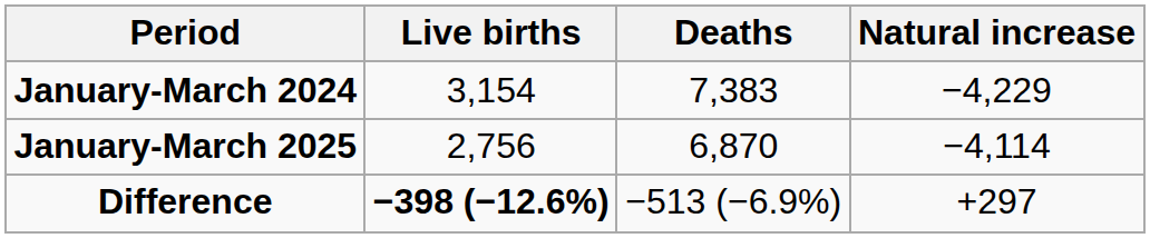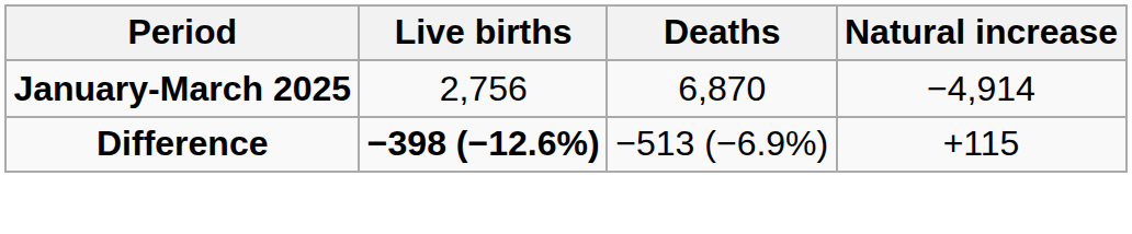 <table class="wikitable" style="text-align:center;">
 <tr>
 <th>Period</th>
 <th>Live births</th>
 <th>Deaths</th>
 <th>Natural increase</th>
 </tr>
 <tr>
-<td><strong>January-March 2024</strong></td>
-<td>3,154</td>
-<td>7,383</td>
-<td>−4,229</td>
-</tr>
-<tr>
 <td><strong>January-March 2025</strong></td>
 <td>2,756</td>
 <td>6,870</td>
-<td>−4,114</td>
+<td>−4,914</td>
 </tr>
 <tr>
 <td><strong>Difference</strong></td>
 <td><strong> −398 (−12.6%)</strong></td>
 <td> −513 (−6.9%)</td>
-<td> +297</td>
+<td> +115</td>
 </tr>
 </table>
